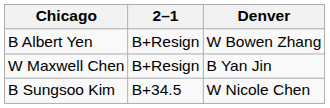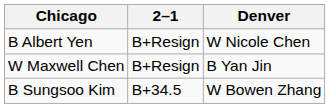 <table class="wikitable">
 <tr>
 <th>Chicago</th>
 <th>2–1</th>
 <th>Denver</th>
 </tr>
 <tr>
 <td>B Albert Yen</td>
 <td>B+Resign</td>
-<td>W Bowen Zhang</td>
+<td>W Nicole Chen</td>
 </tr>
 <tr>
 <td>W Maxwell Chen</td>
 <td>B+Resign</td>
 <td>B Yan Jin</td>
 </tr>
 <tr>
 <td>B Sungsoo Kim</td>
 <td>B+34.5</td>
-<td>W Nicole Chen</td>
+<td>W Bowen Zhang</td>
 </tr>
 </table>
